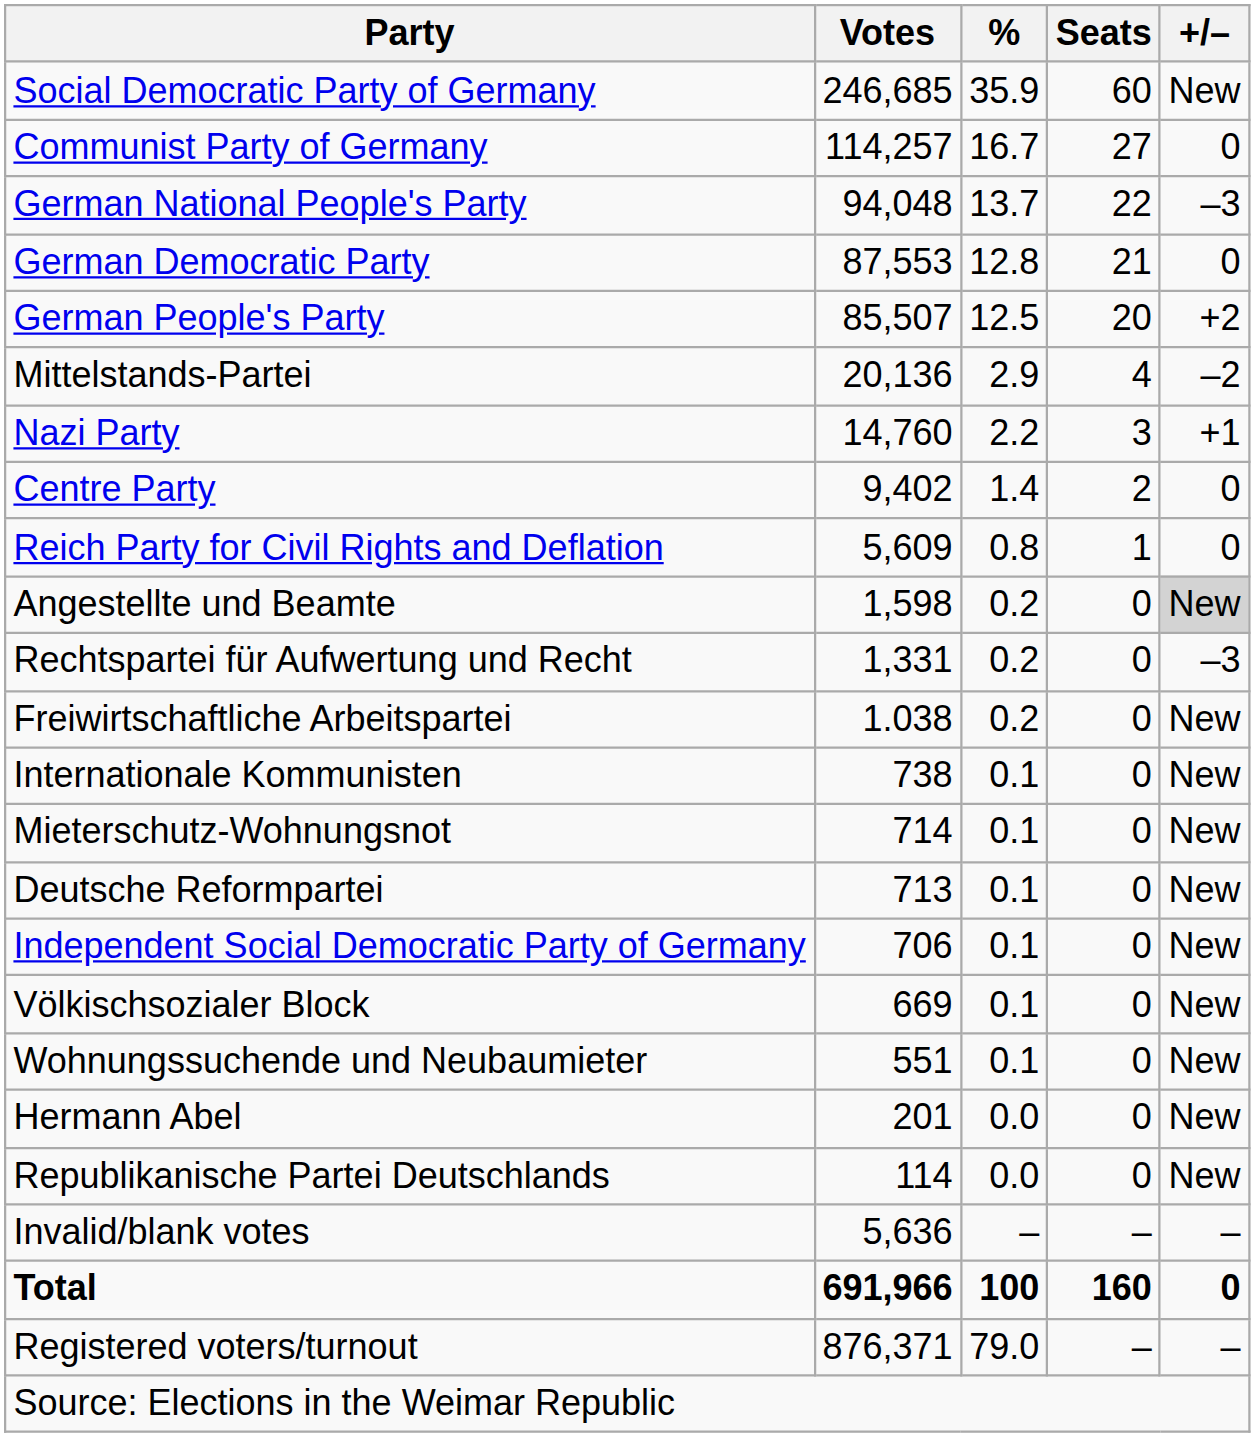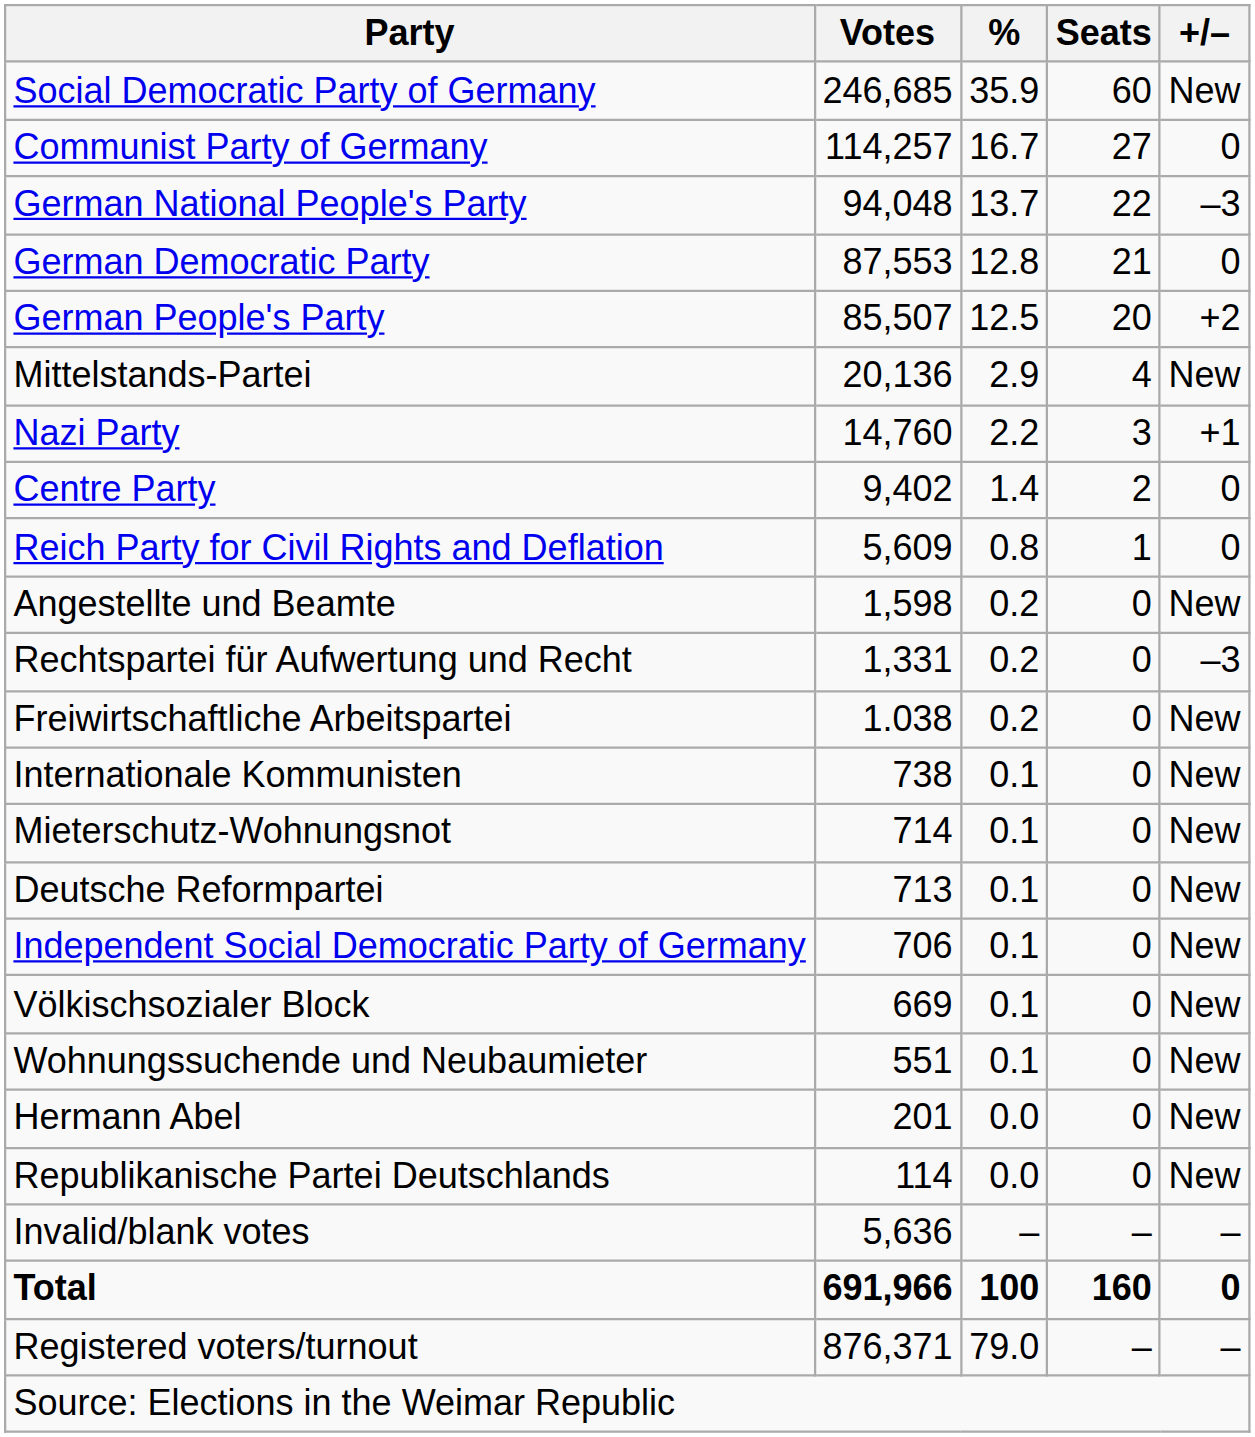 <table class="wikitable" style="text-align:right">
 <tr>
 <th>Party</th>
 <th>Votes</th>
 <th>%</th>
 <th>Seats</th>
 <th>+/–</th>
 </tr>
 <tr>
 <td align="left"><a href='#'>Social Democratic Party of Germany</a></td>
 <td>246,685</td>
 <td>35.9</td>
 <td>60</td>
 <td>New</td>
 </tr>
 <tr>
 <td align="left"><a href='#'>Communist Party of Germany</a></td>
 <td>114,257</td>
 <td>16.7</td>
 <td>27</td>
 <td>0</td>
 </tr>
 <tr>
 <td align="left"><a href='#'>German National People's Party</a></td>
 <td>94,048</td>
 <td>13.7</td>
 <td>22</td>
 <td>–3</td>
 </tr>
 <tr>
 <td align="left"><a href='#'>German Democratic Party</a></td>
 <td>87,553</td>
 <td>12.8</td>
 <td>21</td>
 <td>0</td>
 </tr>
 <tr>
 <td align="left"><a href='#'>German People's Party</a></td>
 <td>85,507</td>
 <td>12.5</td>
 <td>20</td>
 <td>+2</td>
 </tr>
 <tr>
 <td align="left">Mittelstands-Partei</td>
 <td>20,136</td>
 <td>2.9</td>
 <td>4</td>
-<td>–2</td>
+<td>New</td>
 </tr>
 <tr>
 <td align="left"><a href='#'>Nazi Party</a></td>
 <td>14,760</td>
 <td>2.2</td>
 <td>3</td>
 <td>+1</td>
 </tr>
 <tr>
 <td align="left"><a href='#'>Centre Party</a></td>
 <td>9,402</td>
 <td>1.4</td>
 <td>2</td>
 <td>0</td>
 </tr>
 <tr>
 <td align="left"><a href='#'>Reich Party for Civil Rights and Deflation</a></td>
 <td>5,609</td>
 <td>0.8</td>
 <td>1</td>
 <td>0</td>
 </tr>
 <tr>
 <td align="left">Angestellte und Beamte</td>
 <td>1,598</td>
 <td>0.2</td>
 <td>0</td>
-<td style="background: lightgrey;">New</td>
+<td>New</td>
 </tr>
 <tr>
 <td align="left">Rechtspartei für Aufwertung und Recht</td>
 <td>1,331</td>
 <td>0.2</td>
 <td>0</td>
 <td>–3</td>
 </tr>
 <tr>
 <td align="left">Freiwirtschaftliche Arbeitspartei</td>
 <td>1.038</td>
 <td>0.2</td>
 <td>0</td>
 <td>New</td>
 </tr>
 <tr>
 <td align="left">Internationale Kommunisten</td>
 <td>738</td>
 <td>0.1</td>
 <td>0</td>
 <td>New</td>
 </tr>
 <tr>
 <td align="left">Mieterschutz-Wohnungsnot</td>
 <td>714</td>
 <td>0.1</td>
 <td>0</td>
 <td>New</td>
 </tr>
 <tr>
 <td align="left">Deutsche Reformpartei</td>
 <td>713</td>
 <td>0.1</td>
 <td>0</td>
 <td>New</td>
 </tr>
 <tr>
 <td align="left"><a href='#'>Independent Social Democratic Party of Germany</a></td>
 <td>706</td>
 <td>0.1</td>
 <td>0</td>
 <td>New</td>
 </tr>
 <tr>
 <td align="left">Völkischsozialer Block</td>
 <td>669</td>
 <td>0.1</td>
 <td>0</td>
 <td>New</td>
 </tr>
 <tr>
 <td align="left">Wohnungssuchende und Neubaumieter</td>
 <td>551</td>
 <td>0.1</td>
 <td>0</td>
 <td>New</td>
 </tr>
 <tr>
 <td align="left">Hermann Abel</td>
 <td>201</td>
 <td>0.0</td>
 <td>0</td>
 <td>New</td>
 </tr>
 <tr>
 <td align="left">Republikanische Partei Deutschlands</td>
 <td>114</td>
 <td>0.0</td>
 <td>0</td>
 <td>New</td>
 </tr>
 <tr>
 <td align="left">Invalid/blank votes</td>
 <td>5,636</td>
 <td>–</td>
 <td>–</td>
 <td>–</td>
 </tr>
 <tr>
 <td align="left"><strong>Total</strong></td>
 <td><strong>691,966</strong></td>
 <td><strong>100</strong></td>
 <td><strong>160</strong></td>
 <td><strong>0</strong></td>
 </tr>
 <tr>
 <td align="left">Registered voters/turnout</td>
 <td>876,371</td>
 <td>79.0</td>
 <td>–</td>
 <td>–</td>
 </tr>
 <tr>
 <td colspan="5" align="left">Source: Elections in the Weimar Republic</td>
 </tr>
 </table>
